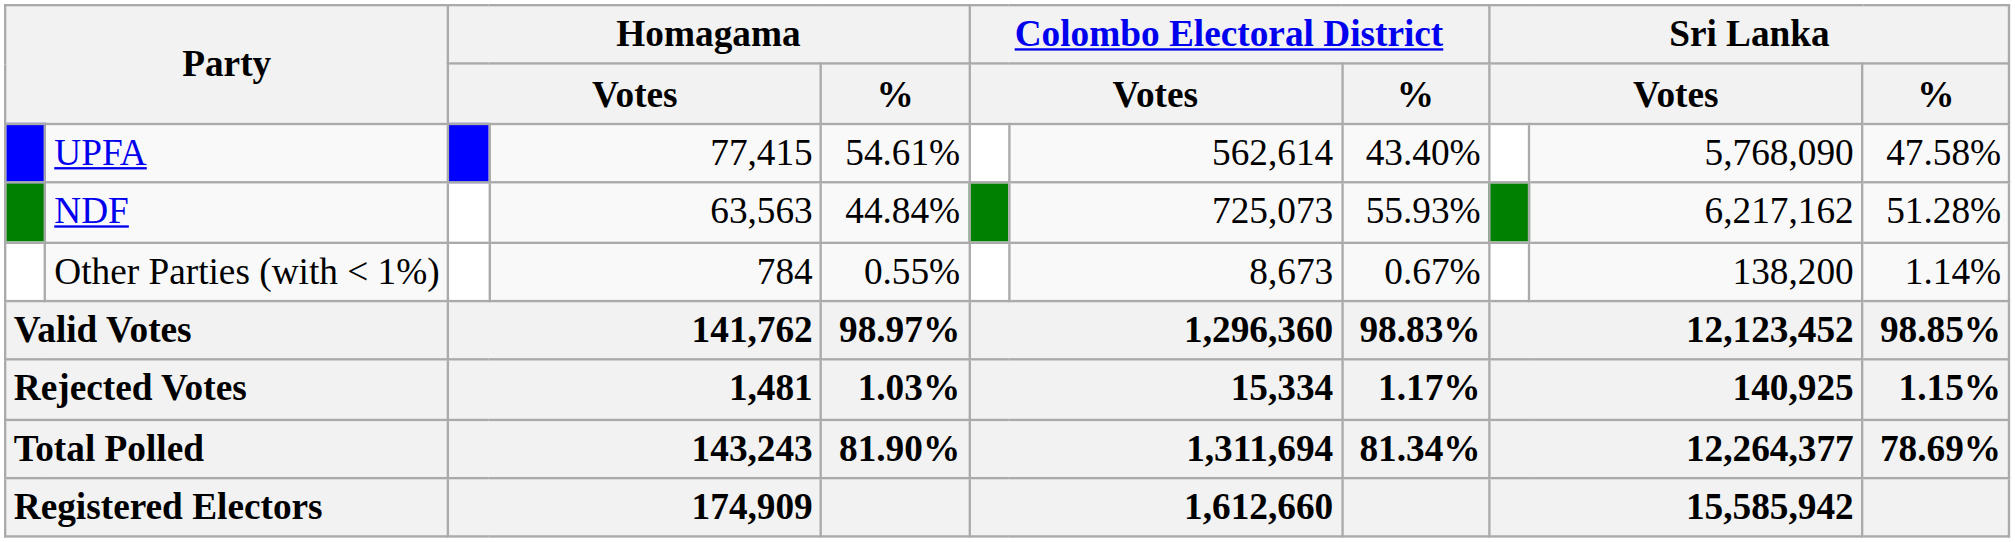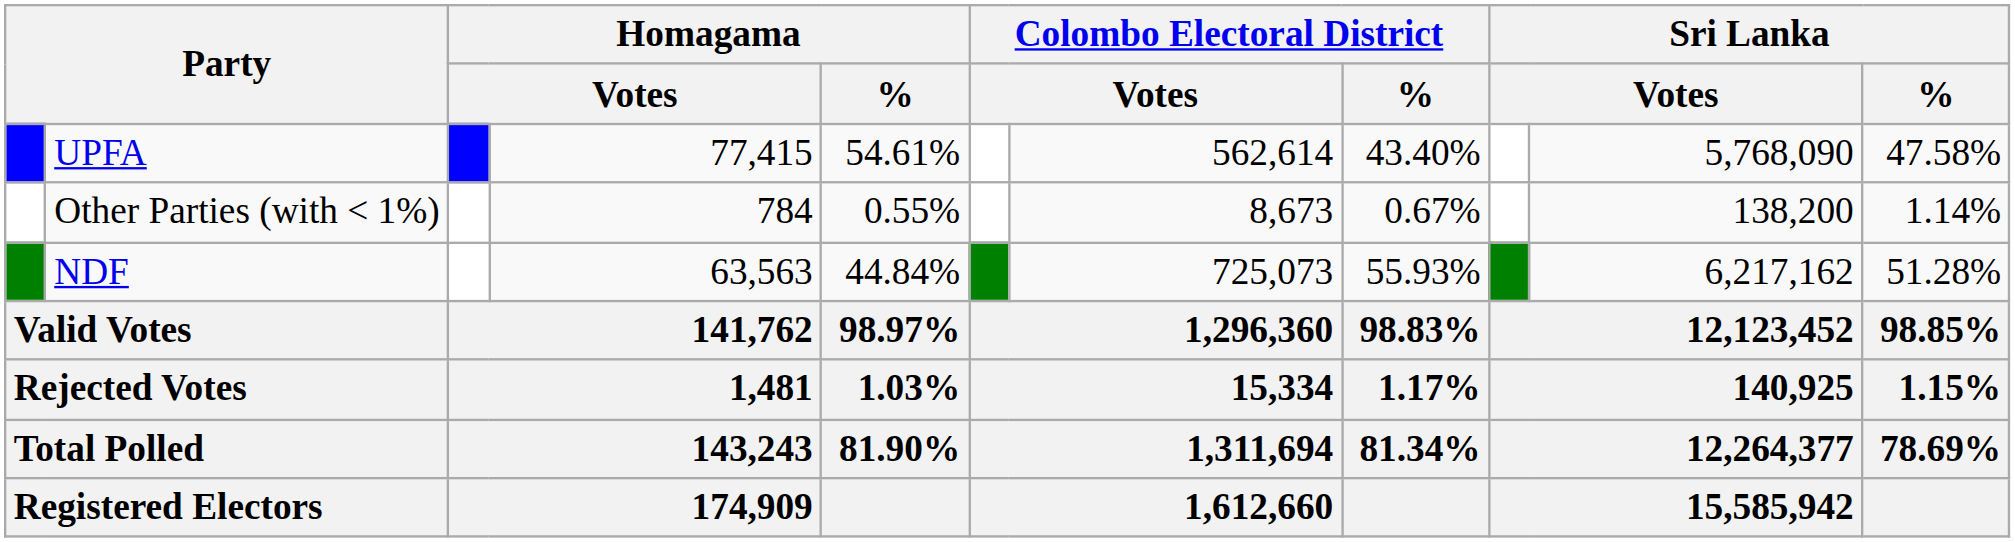 <table class="wikitable">
 <tr>
 <th colspan="2" width="144px"rowspan="2">Party</th>
 <th colspan="3" width="216px">Homagama</th>
 <th colspan="3" width="216px"><a href='#'>Colombo Electoral District</a></th>
 <th colspan="3" width="216px">Sri Lanka</th>
 </tr>
 <tr>
 <th colspan="2" width="144px">Votes</th>
 <th>%</th>
 <th colspan="2" width="144px">Votes</th>
 <th>%</th>
 <th colspan="2" width="144px">Votes</th>
 <th>%</th>
 </tr>
 <tr>
 <td style="background-color:blue;" width="10px"></td>
 <td style="text-align:left;"><a href='#'>UPFA</a></td>
 <td style="background-color:blue;" width="10px"></td>
 <td style="text-align:right;">77,415</td>
 <td style="text-align:right;">54.61%</td>
 <td style="background-color:white;" width="10px"></td>
 <td style="text-align:right;">562,614</td>
 <td style="text-align:right;">43.40%</td>
 <td style="background-color:white;" width="10px"></td>
 <td style="text-align:right;">5,768,090</td>
 <td style="text-align:right;">47.58%</td>
 </tr>
 <tr>
+<td style="background-color:white;" width="10px"></td>
+<td style="text-align:left;">Other Parties (with < 1%)</td>
+<td style="background-color:white;" width="10px"></td>
+<td style="text-align:right;">784</td>
+<td style="text-align:right;">0.55%</td>
+<td style="background-color:white;" width="10px"></td>
+<td style="text-align:right;">8,673</td>
+<td style="text-align:right;">0.67%</td>
+<td style="background-color:white;" width="10px"></td>
+<td style="text-align:right;">138,200</td>
+<td style="text-align:right;">1.14%</td>
+</tr>
+<tr>
 <td style="background-color:green;" width="10px"></td>
 <td style="text-align:left;"><a href='#'>NDF</a></td>
 <td style="background-color:white;" width="10px"></td>
 <td style="text-align:right;">63,563</td>
 <td style="text-align:right;">44.84%</td>
 <td style="background-color:green;" width="10px"></td>
 <td style="text-align:right;">725,073</td>
 <td style="text-align:right;">55.93%</td>
 <td style="background-color:green;" width="10px"></td>
 <td style="text-align:right;">6,217,162</td>
 <td style="text-align:right;">51.28%</td>
-</tr>
-<tr>
-<td style="background-color:white;" width="10px"></td>
-<td style="text-align:left;">Other Parties (with < 1%)</td>
-<td style="background-color:white;" width="10px"></td>
-<td style="text-align:right;">784</td>
-<td style="text-align:right;">0.55%</td>
-<td style="background-color:white;" width="10px"></td>
-<td style="text-align:right;">8,673</td>
-<td style="text-align:right;">0.67%</td>
-<td style="background-color:white;" width="10px"></td>
-<td style="text-align:right;">138,200</td>
-<td style="text-align:right;">1.14%</td>
 </tr>
 <tr>
 <th colspan="2" width="144px"style="text-align:left;">Valid Votes</th>
 <th style="text-align:right;"colspan="2" width="144px">141,762</th>
 <th style="text-align:right;">98.97%</th>
 <th style="text-align:right;"colspan="2" width="144px">1,296,360</th>
 <th style="text-align:right;">98.83%</th>
 <th style="text-align:right;"colspan="2" width="144px">12,123,452</th>
 <th style="text-align:right;">98.85%</th>
 </tr>
 <tr>
 <th colspan="2" width="144px"style="text-align:left;">Rejected Votes</th>
 <th style="text-align:right;"colspan="2" width="144px">1,481</th>
 <th style="text-align:right;">1.03%</th>
 <th style="text-align:right;"colspan="2" width="144px">15,334</th>
 <th style="text-align:right;">1.17%</th>
 <th style="text-align:right;"colspan="2" width="144px">140,925</th>
 <th style="text-align:right;">1.15%</th>
 </tr>
 <tr>
 <th colspan="2" width="144px"style="text-align:left;">Total Polled</th>
 <th style="text-align:right;"colspan="2" width="144px">143,243</th>
 <th style="text-align:right;">81.90%</th>
 <th style="text-align:right;"colspan="2" width="144px">1,311,694</th>
 <th style="text-align:right;">81.34%</th>
 <th style="text-align:right;"colspan="2" width="144px">12,264,377</th>
 <th style="text-align:right;">78.69%</th>
 </tr>
 <tr>
 <th colspan="2" width="144px"style="text-align:left;">Registered Electors</th>
 <th style="text-align:right;"colspan="2" width="144px">174,909</th>
 <th></th>
 <th style="text-align:right;"colspan="2" width="144px">1,612,660</th>
 <th></th>
 <th style="text-align:right;"colspan="2" width="144px">15,585,942</th>
 <th></th>
 </tr>
 </table>
